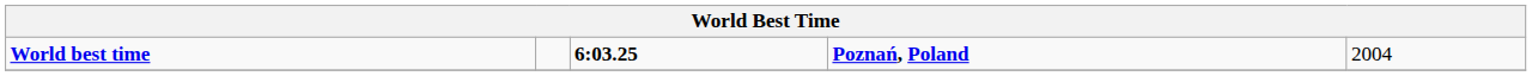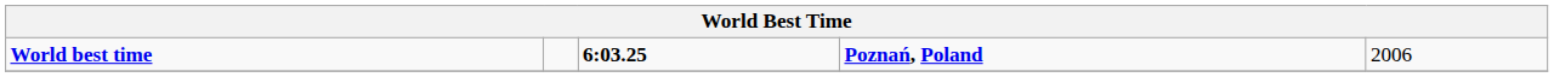 <table class="wikitable" width=75%>
 <tr>
 <th colspan=5>World Best Time</th>
 </tr>
 <tr>
 <td><strong><a href='#'>World best time</a></strong></td>
 <td></td>
 <td><strong>6:03.25</strong></td>
 <td><strong><a href='#'>Poznań</a>, <a href='#'>Poland</a></strong></td>
-<td>2004</td>
+<td>2006</td>
 </tr>
 <tr>
 </tr>
 </table>
